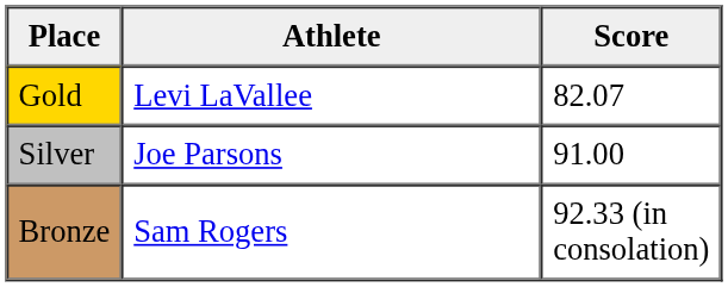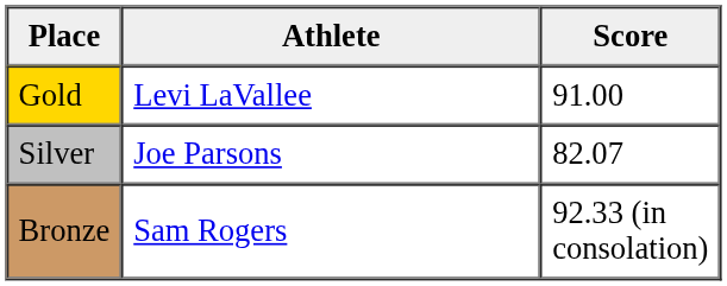 <table border=1 cellpadding=5 cellspacing=0>
 <tr>
 <th style="background:#efefef;" width="20">Place</th>
 <th style="background:#efefef;" width="200">Athlete</th>
 <th style="background:#efefef;" width="20">Score</th>
 </tr>
 <tr align=left>
 <td style="background:gold;">Gold</td>
 <td><a href='#'>Levi LaVallee</a></td>
-<td>82.07</td>
+<td>91.00</td>
 </tr>
 <tr align=left>
 <td style="background:silver;">Silver</td>
 <td><a href='#'>Joe Parsons</a></td>
-<td>91.00</td>
+<td>82.07</td>
 </tr>
 <tr align=left>
 <td style="background:#CC9966;">Bronze</td>
 <td><a href='#'>Sam Rogers</a></td>
 <td>92.33 (in consolation)</td>
 </tr>
 </table>
